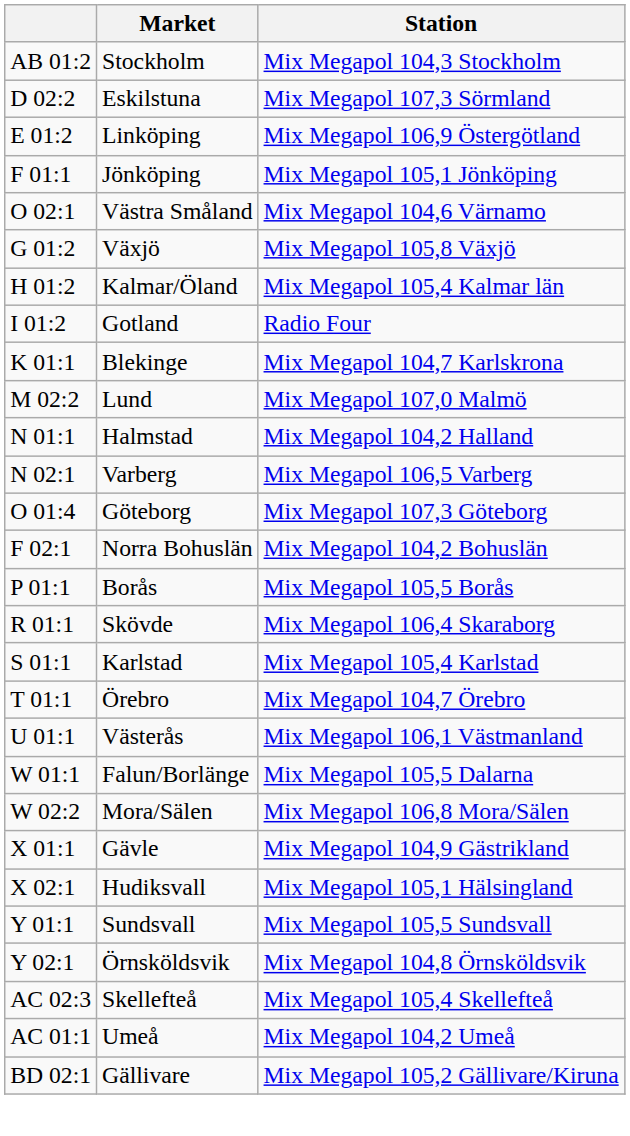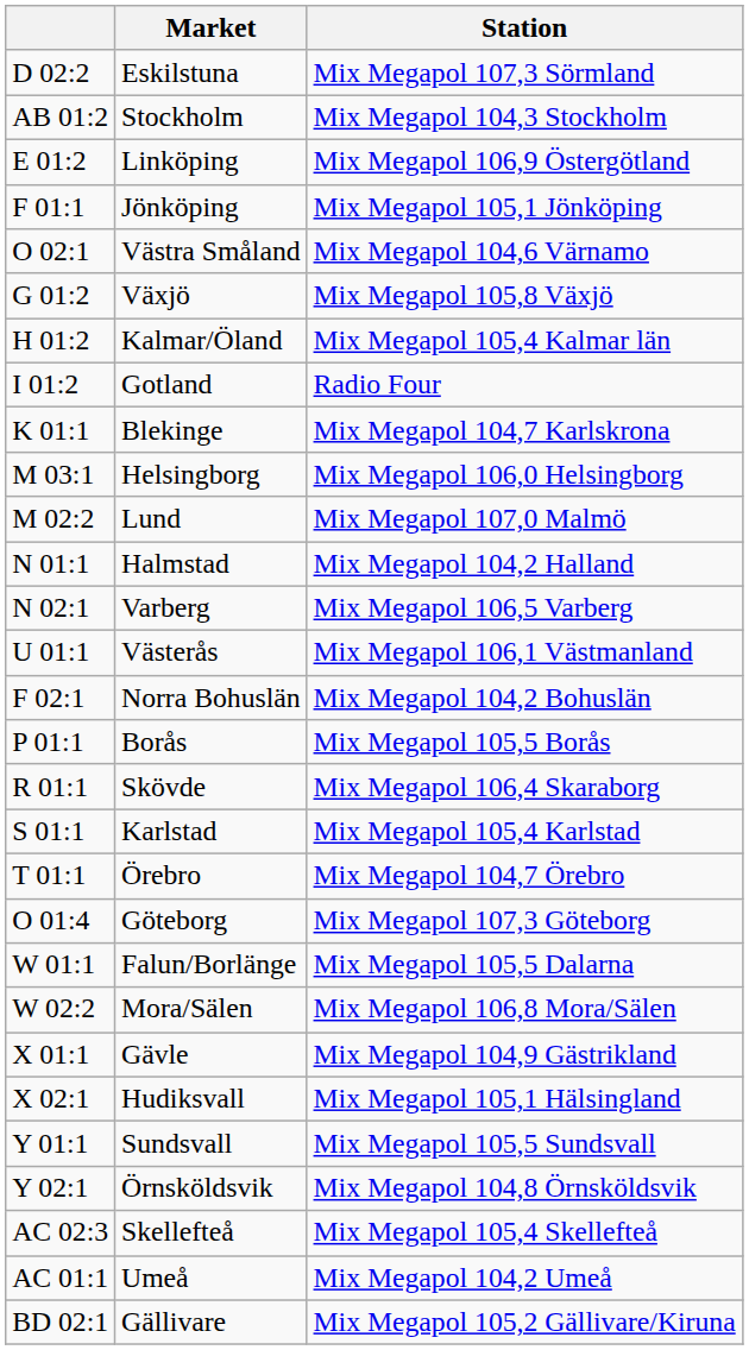 <table class="sortable wikitable">
 <tr>
 <th></th>
 <th>Market</th>
 <th>Station</th>
 </tr>
 <tr>
+<td>D 02:2</td>
+<td>Eskilstuna</td>
+<td><a href='#'>Mix Megapol 107,3 Sörmland</a></td>
+</tr>
+<tr>
 <td>AB 01:2</td>
 <td>Stockholm</td>
 <td><a href='#'>Mix Megapol 104,3 Stockholm</a></td>
-</tr>
-<tr>
-<td>D 02:2</td>
-<td>Eskilstuna</td>
-<td><a href='#'>Mix Megapol 107,3 Sörmland</a></td>
 </tr>
 <tr>
 <td>E 01:2</td>
 <td>Linköping</td>
 <td><a href='#'>Mix Megapol 106,9 Östergötland</a></td>
 </tr>
 <tr>
 <td>F 01:1</td>
 <td>Jönköping</td>
 <td><a href='#'>Mix Megapol 105,1 Jönköping</a></td>
 </tr>
 <tr>
 <td>O 02:1</td>
 <td>Västra Småland</td>
 <td><a href='#'>Mix Megapol 104,6 Värnamo</a></td>
 </tr>
 <tr>
 <td>G 01:2</td>
 <td>Växjö</td>
 <td><a href='#'>Mix Megapol 105,8 Växjö</a></td>
 </tr>
 <tr>
 <td>H 01:2</td>
 <td>Kalmar/Öland</td>
 <td><a href='#'>Mix Megapol 105,4 Kalmar län</a></td>
 </tr>
 <tr>
 <td>I 01:2</td>
 <td>Gotland</td>
 <td><a href='#'>Radio Four</a></td>
 </tr>
 <tr>
 <td>K 01:1</td>
 <td>Blekinge</td>
 <td><a href='#'>Mix Megapol 104,7 Karlskrona</a></td>
 </tr>
 <tr>
+<td>M 03:1</td>
+<td>Helsingborg</td>
+<td><a href='#'>Mix Megapol 106,0 Helsingborg</a></td>
+</tr>
+<tr>
 <td>M 02:2</td>
 <td>Lund</td>
 <td><a href='#'>Mix Megapol 107,0 Malmö</a></td>
 </tr>
 <tr>
 <td>N 01:1</td>
 <td>Halmstad</td>
 <td><a href='#'>Mix Megapol 104,2 Halland</a></td>
 </tr>
 <tr>
 <td>N 02:1</td>
 <td>Varberg</td>
 <td><a href='#'>Mix Megapol 106,5 Varberg</a></td>
 </tr>
 <tr>
-<td>O 01:4</td>
-<td>Göteborg</td>
-<td><a href='#'>Mix Megapol 107,3 Göteborg</a></td>
+<td>U 01:1</td>
+<td>Västerås</td>
+<td><a href='#'>Mix Megapol 106,1 Västmanland</a></td>
 </tr>
 <tr>
 <td>F 02:1</td>
 <td>Norra Bohuslän</td>
 <td><a href='#'>Mix Megapol 104,2 Bohuslän</a></td>
 </tr>
 <tr>
 <td>P 01:1</td>
 <td>Borås</td>
 <td><a href='#'>Mix Megapol 105,5 Borås</a></td>
 </tr>
 <tr>
 <td>R 01:1</td>
 <td>Skövde</td>
 <td><a href='#'>Mix Megapol 106,4 Skaraborg</a></td>
 </tr>
 <tr>
 <td>S 01:1</td>
 <td>Karlstad</td>
 <td><a href='#'>Mix Megapol 105,4 Karlstad</a></td>
 </tr>
 <tr>
 <td>T 01:1</td>
 <td>Örebro</td>
 <td><a href='#'>Mix Megapol 104,7 Örebro</a></td>
 </tr>
 <tr>
-<td>U 01:1</td>
-<td>Västerås</td>
-<td><a href='#'>Mix Megapol 106,1 Västmanland</a></td>
+<td>O 01:4</td>
+<td>Göteborg</td>
+<td><a href='#'>Mix Megapol 107,3 Göteborg</a></td>
 </tr>
 <tr>
 <td>W 01:1</td>
 <td>Falun/Borlänge</td>
 <td><a href='#'>Mix Megapol 105,5 Dalarna</a></td>
 </tr>
 <tr>
 <td>W 02:2</td>
 <td>Mora/Sälen</td>
 <td><a href='#'>Mix Megapol 106,8 Mora/Sälen</a></td>
 </tr>
 <tr>
 <td>X 01:1</td>
 <td>Gävle</td>
 <td><a href='#'>Mix Megapol 104,9 Gästrikland</a></td>
 </tr>
 <tr>
 <td>X 02:1</td>
 <td>Hudiksvall</td>
 <td><a href='#'>Mix Megapol 105,1 Hälsingland</a></td>
 </tr>
 <tr>
 <td>Y 01:1</td>
 <td>Sundsvall</td>
 <td><a href='#'>Mix Megapol 105,5 Sundsvall</a></td>
 </tr>
 <tr>
 <td>Y 02:1</td>
 <td>Örnsköldsvik</td>
 <td><a href='#'>Mix Megapol 104,8 Örnsköldsvik</a></td>
 </tr>
 <tr>
 <td>AC 02:3</td>
 <td>Skellefteå</td>
 <td><a href='#'>Mix Megapol 105,4 Skellefteå</a></td>
 </tr>
 <tr>
 <td>AC 01:1</td>
 <td>Umeå</td>
 <td><a href='#'>Mix Megapol 104,2 Umeå</a></td>
 </tr>
 <tr>
 <td>BD 02:1</td>
 <td>Gällivare</td>
 <td><a href='#'>Mix Megapol 105,2 Gällivare/Kiruna</a></td>
 </tr>
 </table>
